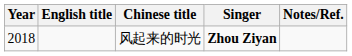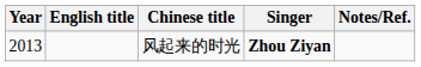 <table class="wikitable">
 <tr>
 <th>Year</th>
 <th>English title</th>
 <th>Chinese title</th>
 <th>Singer</th>
 <th>Notes/Ref.</th>
 </tr>
 <tr>
-<td>2018</td>
+<td>2013</td>
 <td></td>
 <td>风起来的时光</td>
 <td><strong>Zhou Ziyan</strong></td>
 <td></td>
 </tr>
 </table>
